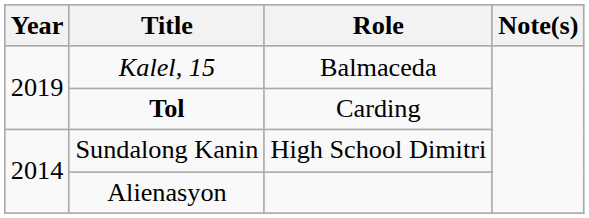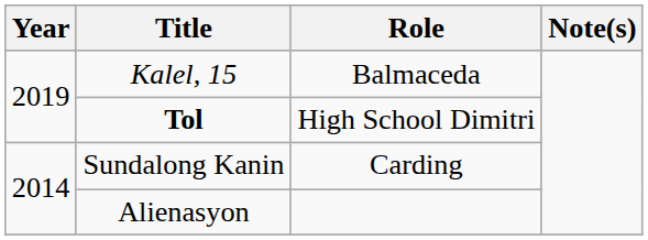 <table class="wikitable" style="text-align:center;">
 <tr>
 <th>Year</th>
 <th>Title</th>
 <th>Role</th>
 <th>Note(s)</th>
 </tr>
 <tr>
 <td rowspan="2">2019</td>
 <td><em>Kalel, 15</em></td>
 <td>Balmaceda</td>
 <td rowspan="4"></td>
 </tr>
 <tr>
 <td><strong>Tol<em></td>
-<td>Carding</td>
+<td>High School Dimitri</td>
 </tr>
 <tr>
 <td rowspan="2">2014</td>
 <td></em>Sundalong Kanin<em></td>
-<td>High School Dimitri</td>
+<td>Carding</td>
 </tr>
 <tr>
 <td></em>Alienasyon<em></td>
 <td></td>
 </tr>
 </table>
